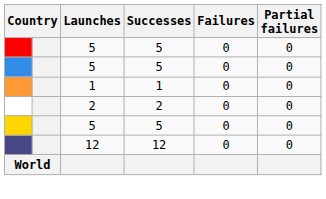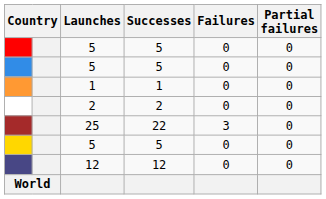 <table class="wikitable sortable" style="text-align:center;">
 <tr>
 <th colspan=2>Country</th>
 <th>Launches</th>
 <th>Successes</th>
 <th>Failures</th>
 <th>Partial <br> failures</th>
 </tr>
 <tr>
 <th scope=row style="background:#ff0000;"></th>
 <th style="text-align:left;"></th>
 <td>5</td>
 <td>5</td>
 <td>0</td>
 <td>0</td>
 </tr>
 <tr>
 <th scope=row style="background:#318ce7;"></th>
 <th style="text-align:left;"></th>
 <td>5</td>
 <td>5</td>
 <td>0</td>
 <td>0</td>
 </tr>
 <tr>
 <th scope=row style="background:#ff9933;"></th>
 <th style="text-align:left;"></th>
 <td>1</td>
 <td>1</td>
 <td>0</td>
 <td>0</td>
 </tr>
 <tr>
 <th scope=row style="background:#ffffff;"></th>
 <th style="text-align:left;"></th>
 <td>2</td>
 <td>2</td>
 <td>0</td>
 <td>0</td>
 </tr>
 <tr>
+<th scope=row style="background:#a52a2a;"></th>
+<th style="text-align:left;"></th>
+<td>25</td>
+<td>22</td>
+<td>3</td>
+<td>0</td>
+</tr>
+<tr>
 <th scope=row style="background:#ffd700;"></th>
 <th style="text-align:left;"></th>
 <td>5</td>
 <td>5</td>
 <td>0</td>
 <td>0</td>
 </tr>
 <tr>
 <th scope=row style="background:#484785;"></th>
 <th style="text-align:left;"></th>
 <td>12</td>
 <td>12</td>
 <td>0</td>
 <td>0</td>
 </tr>
 <tr class="sortbottom">
 <th colspan="2">World</th>
 <th></th>
 <th></th>
 <th></th>
 <th></th>
 </tr>
 </table>
